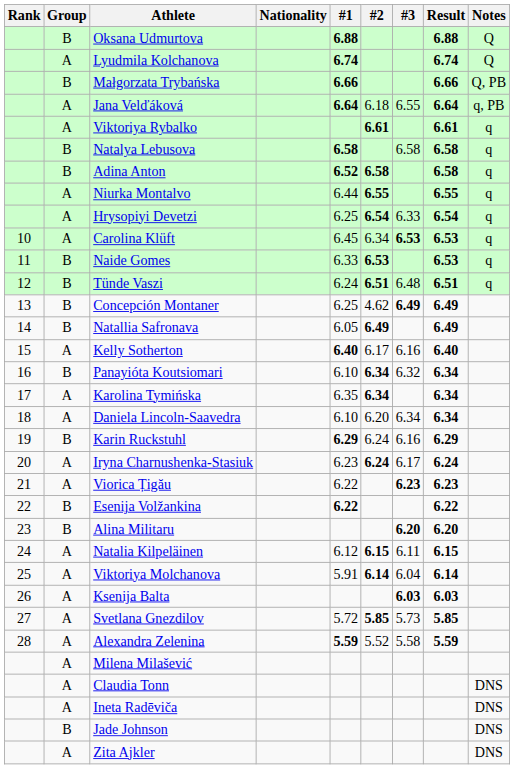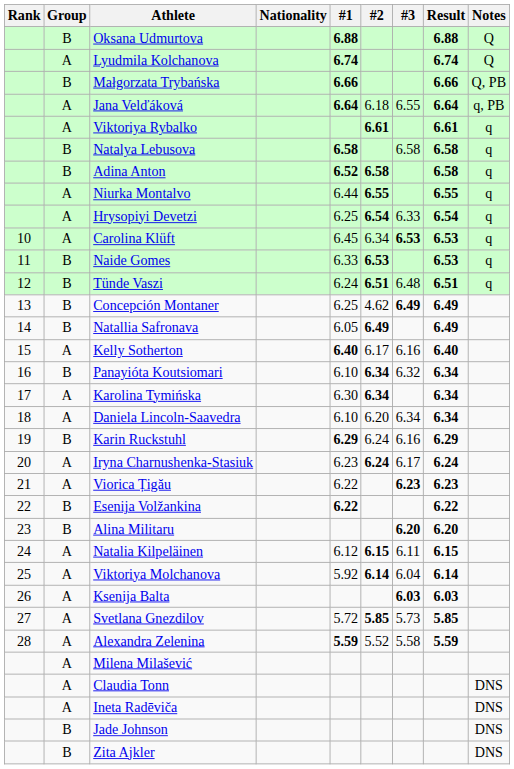 <table class="wikitable sortable" style="text-align:center">
 <tr>
 <th>Rank</th>
 <th>Group</th>
 <th>Athlete</th>
 <th>Nationality</th>
 <th>#1</th>
 <th>#2</th>
 <th>#3</th>
 <th>Result</th>
 <th>Notes</th>
 </tr>
 <tr bgcolor=ccffcc>
 <td></td>
 <td>B</td>
 <td align=left><a href='#'>Oksana Udmurtova</a></td>
 <td align=left></td>
 <td><strong>6.88</strong></td>
 <td></td>
 <td></td>
 <td><strong>6.88</strong></td>
 <td>Q</td>
 </tr>
 <tr bgcolor=ccffcc>
 <td></td>
 <td>A</td>
 <td align=left><a href='#'>Lyudmila Kolchanova</a></td>
 <td align=left></td>
 <td><strong>6.74</strong></td>
 <td></td>
 <td></td>
 <td><strong>6.74</strong></td>
 <td>Q</td>
 </tr>
 <tr bgcolor=ccffcc>
 <td></td>
 <td>B</td>
 <td align=left><a href='#'>Małgorzata Trybańska</a></td>
 <td align=left></td>
 <td><strong>6.66</strong></td>
 <td></td>
 <td></td>
 <td><strong>6.66</strong></td>
 <td>Q, PB</td>
 </tr>
 <tr bgcolor=ccffcc>
 <td></td>
 <td>A</td>
 <td align=left><a href='#'>Jana Velďáková</a></td>
 <td align=left></td>
 <td><strong>6.64</strong></td>
 <td>6.18</td>
 <td>6.55</td>
 <td><strong>6.64</strong></td>
 <td>q, PB</td>
 </tr>
 <tr bgcolor=ccffcc>
 <td></td>
 <td>A</td>
 <td align=left><a href='#'>Viktoriya Rybalko</a></td>
 <td align=left></td>
 <td></td>
 <td><strong>6.61</strong></td>
 <td></td>
 <td><strong>6.61</strong></td>
 <td>q</td>
 </tr>
 <tr bgcolor=ccffcc>
 <td></td>
 <td>B</td>
 <td align=left><a href='#'>Natalya Lebusova</a></td>
 <td align=left></td>
 <td><strong>6.58</strong></td>
 <td></td>
 <td>6.58</td>
 <td><strong>6.58</strong></td>
 <td>q</td>
 </tr>
 <tr bgcolor=ccffcc>
 <td></td>
 <td>B</td>
 <td align=left><a href='#'>Adina Anton</a></td>
 <td align=left></td>
 <td><strong>6.52</strong></td>
 <td><strong>6.58</strong></td>
 <td></td>
 <td><strong>6.58</strong></td>
 <td>q</td>
 </tr>
 <tr bgcolor=ccffcc>
 <td></td>
 <td>A</td>
 <td align=left><a href='#'>Niurka Montalvo</a></td>
 <td align=left></td>
 <td>6.44</td>
 <td><strong>6.55</strong></td>
 <td></td>
 <td><strong>6.55</strong></td>
 <td>q</td>
 </tr>
 <tr bgcolor=ccffcc>
 <td></td>
 <td>A</td>
 <td align=left><a href='#'>Hrysopiyi Devetzi</a></td>
 <td align=left></td>
 <td>6.25</td>
 <td><strong>6.54</strong></td>
 <td>6.33</td>
 <td><strong>6.54</strong></td>
 <td>q</td>
 </tr>
 <tr bgcolor=ccffcc>
 <td>10</td>
 <td>A</td>
 <td align=left><a href='#'>Carolina Klüft</a></td>
 <td align=left></td>
 <td>6.45</td>
 <td>6.34</td>
 <td><strong>6.53</strong></td>
 <td><strong>6.53</strong></td>
 <td>q</td>
 </tr>
 <tr bgcolor=ccffcc>
 <td>11</td>
 <td>B</td>
 <td align=left><a href='#'>Naide Gomes</a></td>
 <td align=left></td>
 <td>6.33</td>
 <td><strong>6.53</strong></td>
 <td></td>
 <td><strong>6.53</strong></td>
 <td>q</td>
 </tr>
 <tr bgcolor=ccffcc>
 <td>12</td>
 <td>B</td>
 <td align=left><a href='#'>Tünde Vaszi</a></td>
 <td align=left></td>
 <td>6.24</td>
 <td><strong>6.51</strong></td>
 <td>6.48</td>
 <td><strong>6.51</strong></td>
 <td>q</td>
 </tr>
 <tr>
 <td>13</td>
 <td>B</td>
 <td align=left><a href='#'>Concepción Montaner</a></td>
 <td align=left></td>
 <td>6.25</td>
 <td>4.62</td>
 <td><strong>6.49</strong></td>
 <td><strong>6.49</strong></td>
 <td></td>
 </tr>
 <tr>
 <td>14</td>
 <td>B</td>
 <td align=left><a href='#'>Natallia Safronava</a></td>
 <td align=left></td>
 <td>6.05</td>
 <td><strong>6.49</strong></td>
 <td></td>
 <td><strong>6.49</strong></td>
 <td></td>
 </tr>
 <tr>
 <td>15</td>
 <td>A</td>
 <td align=left><a href='#'>Kelly Sotherton</a></td>
 <td align=left></td>
 <td><strong>6.40</strong></td>
 <td>6.17</td>
 <td>6.16</td>
 <td><strong>6.40</strong></td>
 <td></td>
 </tr>
 <tr>
 <td>16</td>
 <td>B</td>
 <td align=left><a href='#'>Panayióta Koutsiomari</a></td>
 <td align=left></td>
 <td>6.10</td>
 <td><strong>6.34</strong></td>
 <td>6.32</td>
 <td><strong>6.34</strong></td>
 <td></td>
 </tr>
 <tr>
 <td>17</td>
 <td>A</td>
 <td align=left><a href='#'>Karolina Tymińska</a></td>
 <td align=left></td>
-<td>6.35</td>
+<td>6.30</td>
 <td><strong>6.34</strong></td>
 <td></td>
 <td><strong>6.34</strong></td>
 <td></td>
 </tr>
 <tr>
 <td>18</td>
 <td>A</td>
 <td align=left><a href='#'>Daniela Lincoln-Saavedra</a></td>
 <td align=left></td>
 <td>6.10</td>
 <td>6.20</td>
 <td>6.34</td>
 <td><strong>6.34</strong></td>
 <td></td>
 </tr>
 <tr>
 <td>19</td>
 <td>B</td>
 <td align=left><a href='#'>Karin Ruckstuhl</a></td>
 <td align=left></td>
 <td><strong>6.29</strong></td>
 <td>6.24</td>
 <td>6.16</td>
 <td><strong>6.29</strong></td>
 <td></td>
 </tr>
 <tr>
 <td>20</td>
 <td>A</td>
 <td align=left><a href='#'>Iryna Charnushenka-Stasiuk</a></td>
 <td align=left></td>
 <td>6.23</td>
 <td><strong>6.24</strong></td>
 <td>6.17</td>
 <td><strong>6.24</strong></td>
 <td></td>
 </tr>
 <tr>
 <td>21</td>
 <td>A</td>
 <td align=left><a href='#'>Viorica Țigău</a></td>
 <td align=left></td>
 <td>6.22</td>
 <td></td>
 <td><strong>6.23</strong></td>
 <td><strong>6.23</strong></td>
 <td></td>
 </tr>
 <tr>
 <td>22</td>
 <td>B</td>
 <td align=left><a href='#'>Esenija Volžankina</a></td>
 <td align=left></td>
 <td><strong>6.22</strong></td>
 <td></td>
 <td></td>
 <td><strong>6.22</strong></td>
 <td></td>
 </tr>
 <tr>
 <td>23</td>
 <td>B</td>
 <td align=left><a href='#'>Alina Militaru</a></td>
 <td align=left></td>
 <td></td>
 <td></td>
 <td><strong>6.20</strong></td>
 <td><strong>6.20</strong></td>
 <td></td>
 </tr>
 <tr>
 <td>24</td>
 <td>A</td>
 <td align=left><a href='#'>Natalia Kilpeläinen</a></td>
 <td align=left></td>
 <td>6.12</td>
 <td><strong>6.15</strong></td>
 <td>6.11</td>
 <td><strong>6.15</strong></td>
 <td></td>
 </tr>
 <tr>
 <td>25</td>
 <td>A</td>
 <td align=left><a href='#'>Viktoriya Molchanova</a></td>
 <td align=left></td>
-<td>5.91</td>
+<td>5.92</td>
 <td><strong>6.14</strong></td>
 <td>6.04</td>
 <td><strong>6.14</strong></td>
 <td></td>
 </tr>
 <tr>
 <td>26</td>
 <td>A</td>
 <td align=left><a href='#'>Ksenija Balta</a></td>
 <td align=left></td>
 <td></td>
 <td></td>
 <td><strong>6.03</strong></td>
 <td><strong>6.03</strong></td>
 <td></td>
 </tr>
 <tr>
 <td>27</td>
 <td>A</td>
 <td align=left><a href='#'>Svetlana Gnezdilov</a></td>
 <td align=left></td>
 <td>5.72</td>
 <td><strong>5.85</strong></td>
 <td>5.73</td>
 <td><strong>5.85</strong></td>
 <td></td>
 </tr>
 <tr>
 <td>28</td>
 <td>A</td>
 <td align=left><a href='#'>Alexandra Zelenina</a></td>
 <td align=left></td>
 <td><strong>5.59</strong></td>
 <td>5.52</td>
 <td>5.58</td>
 <td><strong>5.59</strong></td>
 <td></td>
 </tr>
 <tr>
 <td></td>
 <td>A</td>
 <td align=left><a href='#'>Milena Milašević</a></td>
 <td align=left></td>
 <td></td>
 <td></td>
 <td></td>
 <td><strong></strong></td>
 <td></td>
 </tr>
 <tr>
 <td></td>
 <td>A</td>
 <td align=left><a href='#'>Claudia Tonn</a></td>
 <td align=left></td>
 <td></td>
 <td></td>
 <td></td>
 <td><strong></strong></td>
 <td>DNS</td>
 </tr>
 <tr>
 <td></td>
 <td>A</td>
 <td align=left><a href='#'>Ineta Radēviča</a></td>
 <td align=left></td>
 <td></td>
 <td></td>
 <td></td>
 <td><strong></strong></td>
 <td>DNS</td>
 </tr>
 <tr>
 <td></td>
 <td>B</td>
 <td align=left><a href='#'>Jade Johnson</a></td>
 <td align=left></td>
 <td></td>
 <td></td>
 <td></td>
 <td><strong></strong></td>
 <td>DNS</td>
 </tr>
 <tr>
 <td></td>
-<td>A</td>
+<td>B</td>
 <td align=left><a href='#'>Zita Ajkler</a></td>
 <td align=left></td>
 <td></td>
 <td></td>
 <td></td>
 <td><strong></strong></td>
 <td>DNS</td>
 </tr>
 </table>
